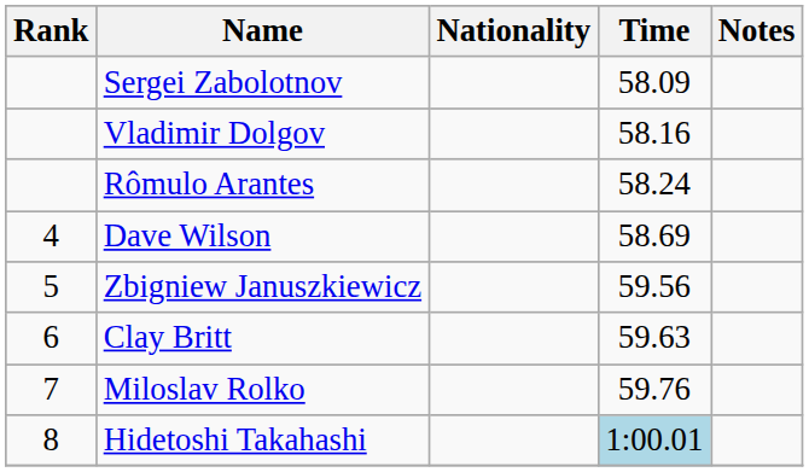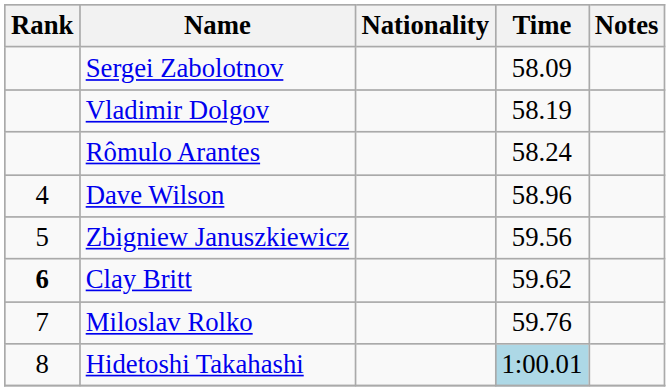 <table class="wikitable sortable" style="text-align:center">
 <tr>
 <th>Rank</th>
 <th>Name</th>
 <th>Nationality</th>
 <th>Time</th>
 <th>Notes</th>
 </tr>
 <tr>
 <td></td>
 <td align="left"><a href='#'>Sergei Zabolotnov</a></td>
 <td align="left"></td>
 <td>58.09</td>
 <td></td>
 </tr>
 <tr>
 <td></td>
 <td align="left"><a href='#'>Vladimir Dolgov</a></td>
 <td align="left"></td>
-<td>58.16</td>
+<td>58.19</td>
 <td></td>
 </tr>
 <tr>
 <td></td>
 <td align="left"><a href='#'>Rômulo Arantes</a></td>
 <td align="left"></td>
 <td>58.24</td>
 <td></td>
 </tr>
 <tr>
 <td>4</td>
 <td align="left"><a href='#'>Dave Wilson</a></td>
 <td align="left"></td>
-<td>58.69</td>
+<td>58.96</td>
 <td></td>
 </tr>
 <tr>
 <td>5</td>
 <td align="left"><a href='#'>Zbigniew Januszkiewicz</a></td>
 <td align="left"></td>
 <td>59.56</td>
 <td></td>
 </tr>
 <tr>
-<td>6</td>
+<td><strong>6</strong></td>
 <td align="left"><a href='#'>Clay Britt</a></td>
 <td align="left"></td>
-<td>59.63</td>
+<td>59.62</td>
 <td></td>
 </tr>
 <tr>
 <td>7</td>
 <td align="left"><a href='#'>Miloslav Rolko</a></td>
 <td align="left"></td>
 <td>59.76</td>
 <td></td>
 </tr>
 <tr>
 <td>8</td>
 <td align="left"><a href='#'>Hidetoshi Takahashi</a></td>
 <td align="left"></td>
 <td style="background: lightblue;">1:00.01</td>
 <td></td>
 </tr>
 <tr>
 </tr>
 </table>
